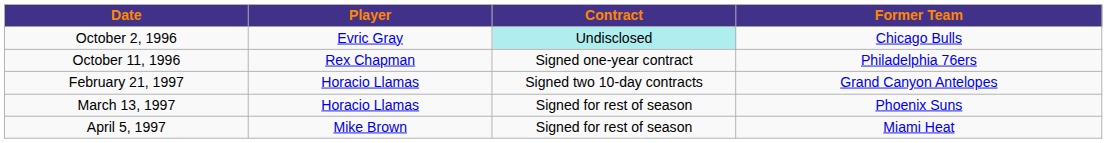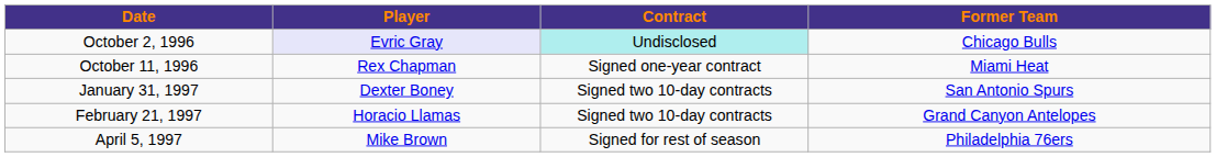 <table class="wikitable sortable sortable">
 <tr>
 <th style="background:#423189; color:#FF8800" width="10%">Date</th>
 <th style="background:#423189; color:#FF8800" width="10%">Player</th>
 <th style="background:#423189; color:#FF8800" width="10%">Contract</th>
 <th style="background:#423189; color:#FF8800" width="15%">Former Team</th>
 </tr>
 <tr style="text-align: center">
 <td>October 2, 1996</td>
-<td><a href='#'>Evric Gray</a></td>
+<td style="background: lavender;"><a href='#'>Evric Gray</a></td>
 <td style="background: paleturquoise;">Undisclosed</td>
 <td><a href='#'>Chicago Bulls</a></td>
 </tr>
 <tr style="text-align: center">
 <td>October 11, 1996</td>
 <td><a href='#'>Rex Chapman</a></td>
 <td>Signed one-year contract</td>
-<td><a href='#'>Philadelphia 76ers</a></td>
+<td><a href='#'>Miami Heat</a></td>
+</tr>
+<tr style="text-align: center">
+<td>January 31, 1997</td>
+<td><a href='#'>Dexter Boney</a></td>
+<td>Signed two 10-day contracts</td>
+<td><a href='#'>San Antonio Spurs</a></td>
 </tr>
 <tr style="text-align: center">
 <td>February 21, 1997</td>
 <td><a href='#'>Horacio Llamas</a></td>
 <td>Signed two 10-day contracts</td>
 <td><a href='#'>Grand Canyon Antelopes</a></td>
 </tr>
 <tr style="text-align: center">
-<td>March 13, 1997</td>
-<td><a href='#'>Horacio Llamas</a></td>
-<td>Signed for rest of season</td>
-<td><a href='#'>Phoenix Suns</a></td>
-</tr>
-<tr style="text-align: center">
 <td>April 5, 1997</td>
 <td><a href='#'>Mike Brown</a></td>
 <td>Signed for rest of season</td>
-<td><a href='#'>Miami Heat</a></td>
+<td><a href='#'>Philadelphia 76ers</a></td>
 </tr>
 </table>
